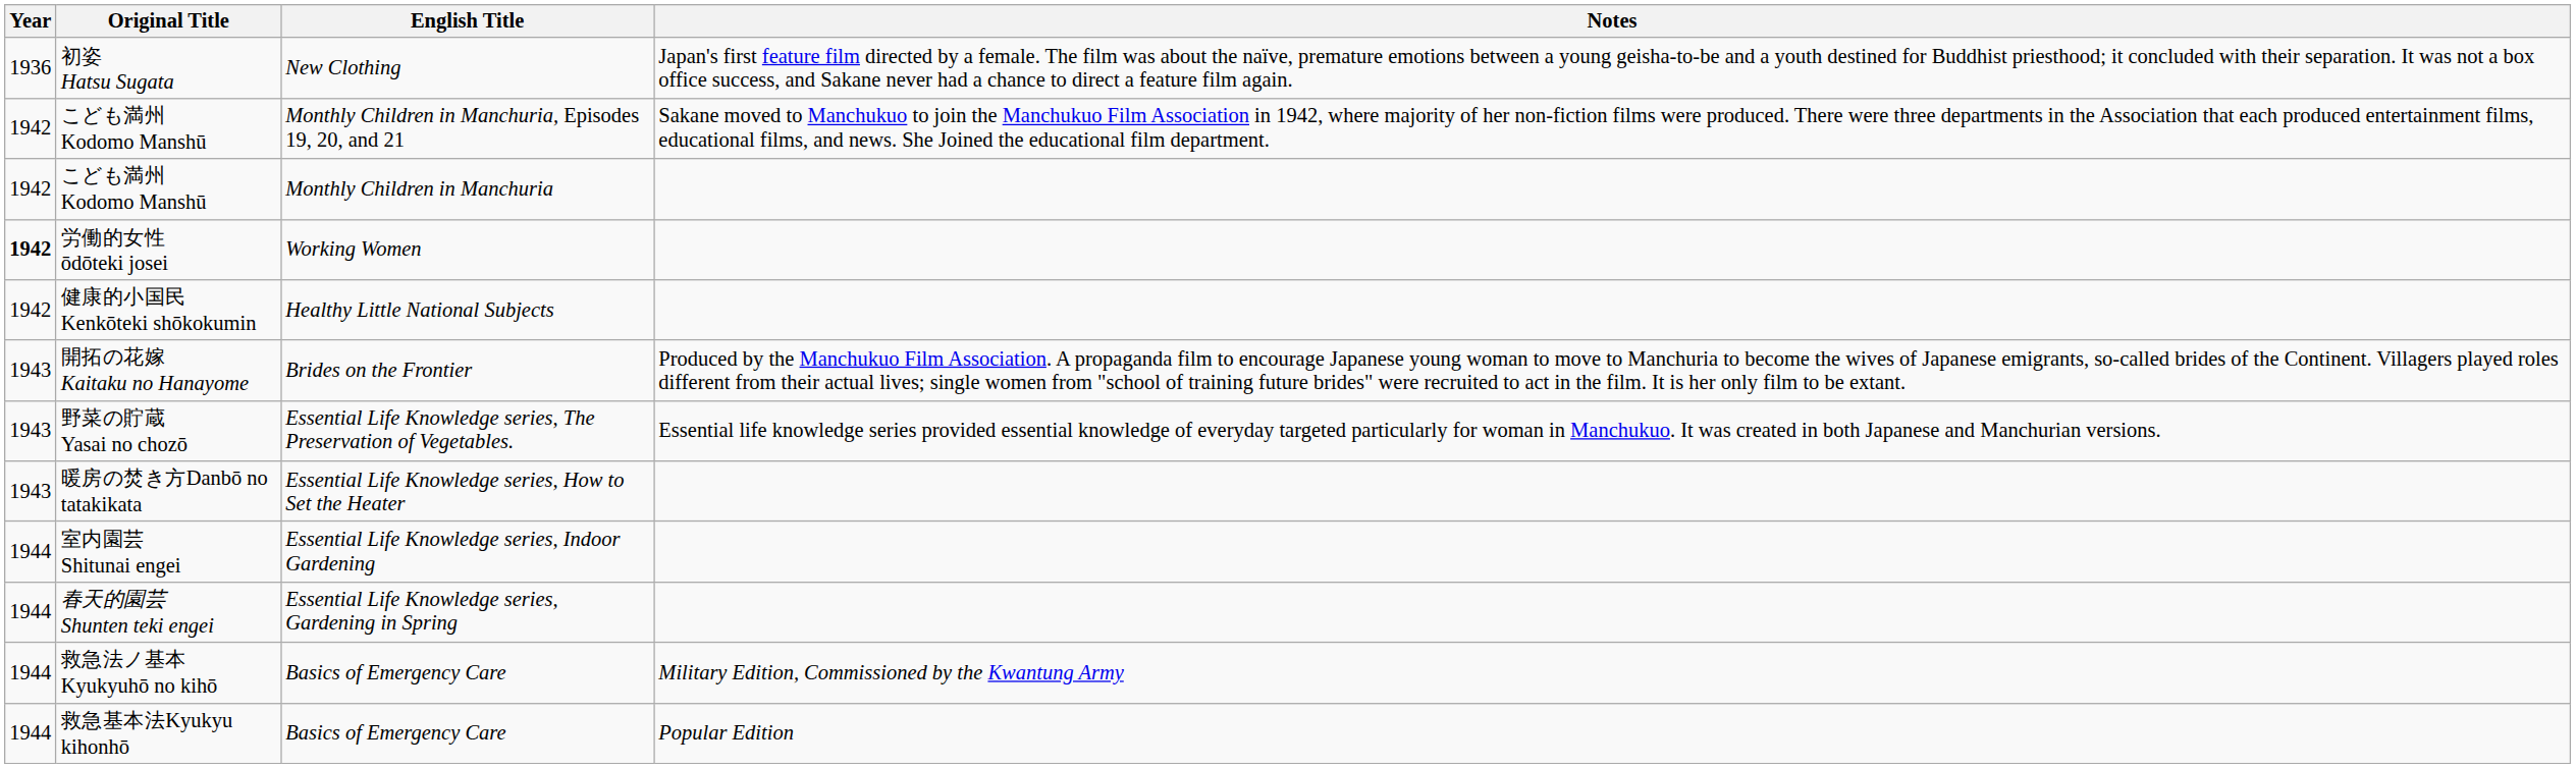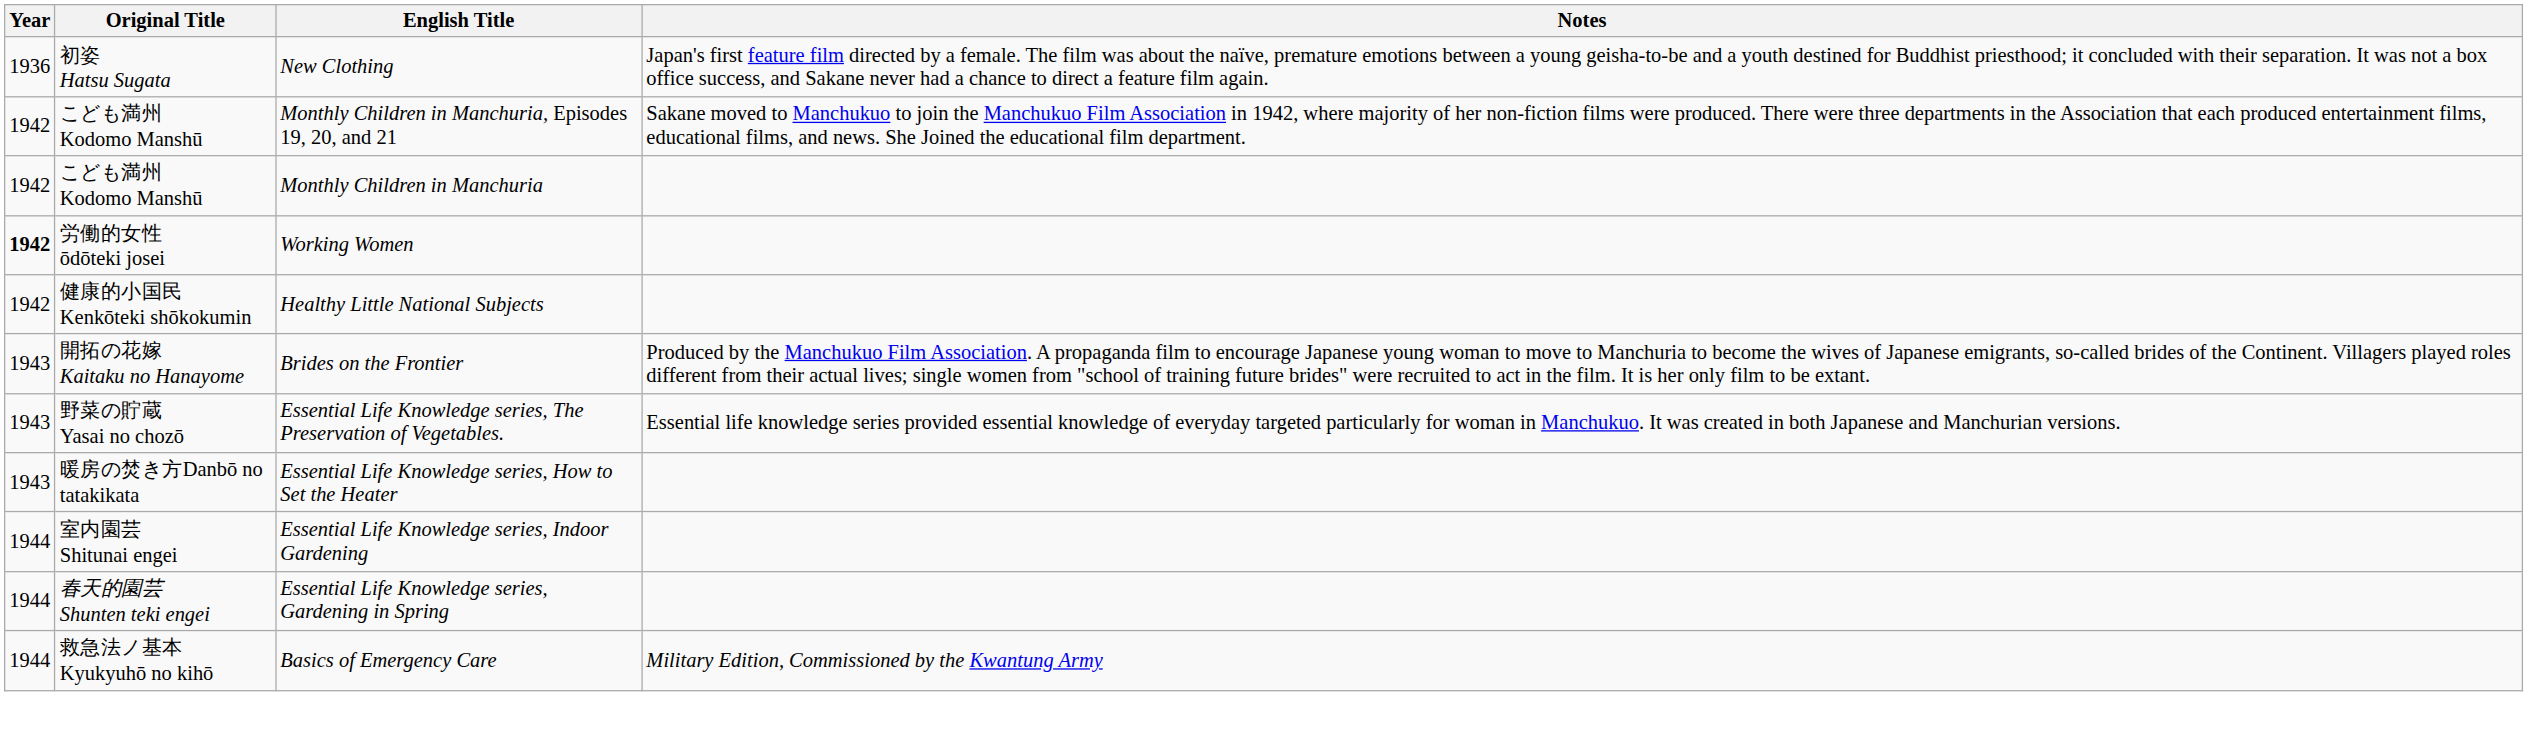 <table class="wikitable sortable">
 <tr>
 <th>Year</th>
 <th>Original Title</th>
 <th>English Title</th>
 <th>Notes</th>
 </tr>
 <tr>
 <td>1936</td>
 <td>初姿<br><em>Hatsu Sugata</em></td>
 <td><em>New Clothing</em></td>
 <td>Japan's first <a href='#'>feature film</a> directed by a female. The film was about the naïve, premature emotions between a young geisha-to-be and a youth destined for Buddhist priesthood; it concluded with their separation. It was not a box office success, and Sakane never had a chance to direct a feature film again.</td>
 </tr>
 <tr>
 <td>1942</td>
 <td>こども満州<br>Kodomo Manshū</td>
 <td><em>Monthly Children in Manchuria,</em> Episodes 19, 20, and 21</td>
 <td>Sakane moved to <a href='#'>Manchukuo</a> to join the <a href='#'>Manchukuo Film Association</a> in 1942, where majority of her non-fiction films were produced. There were three departments in the Association that each produced entertainment films, educational films, and news. She Joined the educational film department.</td>
 </tr>
 <tr>
 <td>1942</td>
 <td>こども満州<br>Kodomo Manshū</td>
 <td><em>Monthly Children in Manchuria</em></td>
 <td></td>
 </tr>
 <tr>
 <td><strong>1942</strong></td>
 <td>労働的女性<br>ōdōteki josei</td>
 <td><em>Working Women</em></td>
 <td></td>
 </tr>
 <tr>
 <td>1942</td>
 <td>健康的小国民<br>Kenkōteki shōkokumin</td>
 <td><em>Healthy Little National Subjects</em></td>
 <td></td>
 </tr>
 <tr>
 <td>1943</td>
 <td>開拓の花嫁<br><em>Kaitaku no Hanayome</em></td>
 <td><em>Brides on the Frontier</em></td>
 <td>Produced by the <a href='#'>Manchukuo Film Association</a>. A propaganda film to encourage Japanese young woman to move to Manchuria to become the wives of Japanese emigrants, so-called brides of the Continent. Villagers played roles different from their actual lives; single women from "school of training future brides" were recruited to act in the film. It is her only film to be extant.</td>
 </tr>
 <tr>
 <td>1943</td>
 <td>野菜の貯蔵<br>Yasai no chozō</td>
 <td><em>Essential Life Knowledge series, The Preservation of Vegetables.</em></td>
 <td>Essential life knowledge series provided essential knowledge of everyday targeted particularly for woman in <a href='#'>Manchukuo</a>. It was created in both Japanese and Manchurian versions.</td>
 </tr>
 <tr>
 <td>1943</td>
 <td>暖房の焚き方Danbō no tatakikata</td>
 <td><em>Essential Life Knowledge series, How to Set the Heater</em></td>
 <td></td>
 </tr>
 <tr>
 <td>1944</td>
 <td>室内園芸<br>Shitunai engei</td>
 <td><em>Essential Life Knowledge series, Indoor Gardening</em></td>
 <td></td>
 </tr>
 <tr>
 <td>1944</td>
 <td><em>春天的園芸</em><br><em>Shunten teki engei</em></td>
 <td><em>Essential Life Knowledge series, Gardening in Spring</em></td>
 <td></td>
 </tr>
 <tr>
 <td>1944</td>
 <td>救急法ノ基本<br>Kyukyuhō no kihō</td>
 <td><em>Basics of Emergency Care</em></td>
 <td><em>Military Edition, Commissioned by the <a href='#'>Kwantung Army</a></em></td>
 </tr>
-<tr>
-<td>1944</td>
-<td>救急基本法Kyukyu kihonhō</td>
-<td><em>Basics of Emergency Care</em></td>
-<td><em>Popular Edition</em></td>
-</tr>
 </table>
